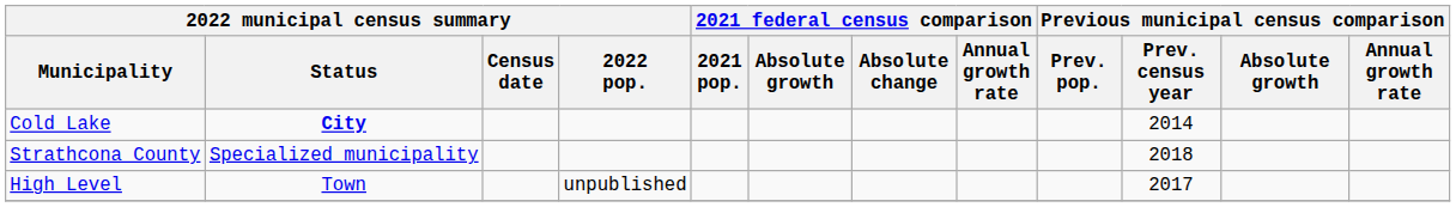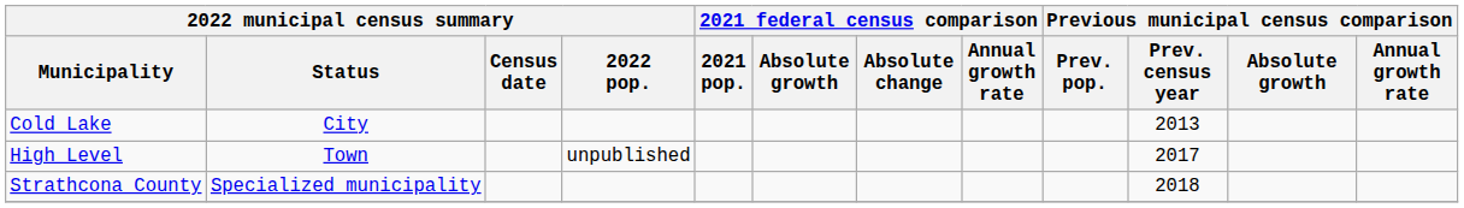 <table class="wikitable sortable">
 <tr>
 <th colspan=4 class=unsortable>2022 municipal census summary</th>
 <th colspan=4 class=unsortable><a href='#'>2021 federal census</a> comparison</th>
 <th colspan=4 class=unsortable>Previous municipal census comparison</th>
 </tr>
 <tr>
 <th>Municipality</th>
 <th>Status</th>
 <th>Census<br>date</th>
 <th>2022<br>pop.</th>
 <th>2021<br>pop.</th>
 <th>Absolute<br>growth</th>
 <th>Absolute<br>change</th>
 <th>Annual<br>growth<br>rate</th>
 <th>Prev.<br>pop.</th>
 <th>Prev.<br>census<br>year</th>
 <th>Absolute<br>growth</th>
 <th>Annual<br>growth<br>rate</th>
 </tr>
 <tr>
 <td scope=row><a href='#'>Cold Lake</a></td>
-<td align=center><strong><a href='#'>City</a></strong></td>
+<td align=center><a href='#'>City</a></td>
 <td align=center></td>
 <td align=center></td>
 <td align=center></td>
 <td align=center></td>
 <td align=center></td>
 <td align=center></td>
 <td align=center></td>
-<td align=center>2014</td>
+<td align=center>2013</td>
+<td align=center></td>
+<td align=center></td>
+</tr>
+<tr>
+<td scope=row><a href='#'>High Level</a></td>
+<td align=center><a href='#'>Town</a></td>
+<td align=center></td>
+<td align=center>unpublished</td>
+<td align=center></td>
+<td align=center></td>
+<td align=center></td>
+<td align=center></td>
+<td align=center></td>
+<td align=center>2017</td>
 <td align=center></td>
 <td align=center></td>
 </tr>
 <tr>
 <td scope=row><a href='#'>Strathcona County</a></td>
 <td align=center><a href='#'>Specialized municipality</a></td>
 <td align=center></td>
 <td align=center></td>
 <td align=center></td>
 <td align=center></td>
 <td align=center></td>
 <td align=center></td>
 <td align=center></td>
 <td align=center>2018</td>
 <td align=center></td>
 <td align=center></td>
 </tr>
 <tr>
-<td scope=row><a href='#'>High Level</a></td>
-<td align=center><a href='#'>Town</a></td>
-<td align=center></td>
-<td align=center>unpublished</td>
-<td align=center></td>
-<td align=center></td>
-<td align=center></td>
-<td align=center></td>
-<td align=center></td>
-<td align=center>2017</td>
-<td align=center></td>
-<td align=center></td>
-</tr>
-<tr>
 </tr>
 </table>
